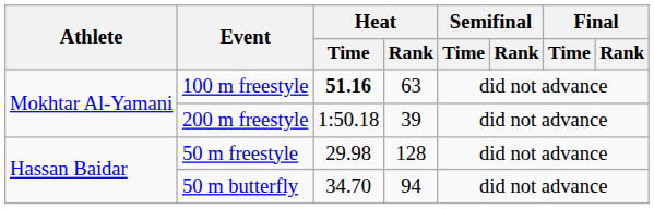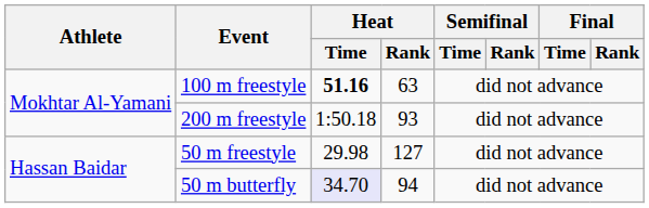 <table class="wikitable" style="text-align:center; font-size:90%">
 <tr>
 <th rowspan="2">Athlete</th>
 <th rowspan="2">Event</th>
 <th colspan="2">Heat</th>
 <th colspan="2">Semifinal</th>
 <th colspan="2">Final</th>
 </tr>
 <tr style="font-size:95%">
 <th>Time</th>
 <th>Rank</th>
 <th>Time</th>
 <th>Rank</th>
 <th>Time</th>
 <th>Rank</th>
 </tr>
 <tr>
 <td align=left rowspan=2><a href='#'>Mokhtar Al-Yamani</a></td>
 <td align=left><a href='#'>100 m freestyle</a></td>
 <td><strong>51.16</strong></td>
 <td>63</td>
 <td colspan=4>did not advance</td>
 </tr>
 <tr>
 <td align=left><a href='#'>200 m freestyle</a></td>
 <td>1:50.18</td>
-<td>39</td>
+<td>93</td>
 <td colspan=4>did not advance</td>
 </tr>
 <tr>
 <td align=left rowspan=2><a href='#'>Hassan Baidar</a></td>
 <td align=left><a href='#'>50 m freestyle</a></td>
 <td>29.98</td>
-<td>128</td>
+<td>127</td>
 <td colspan=4>did not advance</td>
 </tr>
 <tr>
 <td align=left><a href='#'>50 m butterfly</a></td>
-<td>34.70</td>
+<td style="background: lavender;">34.70</td>
 <td>94</td>
 <td colspan=4>did not advance</td>
 </tr>
 </table>
